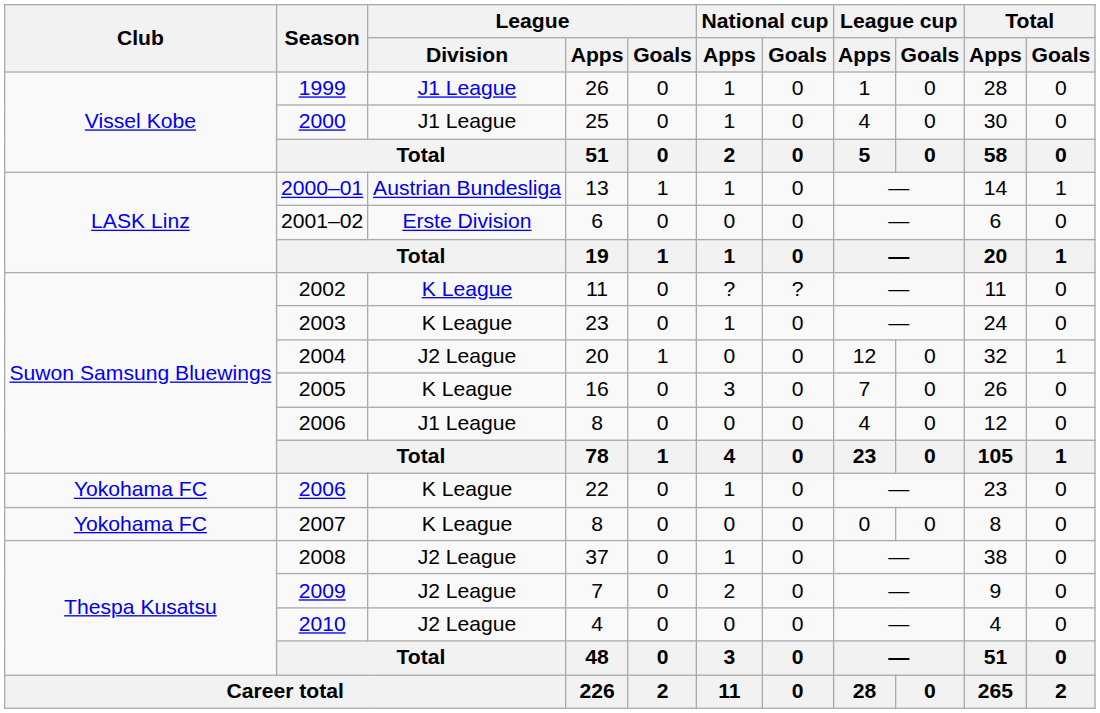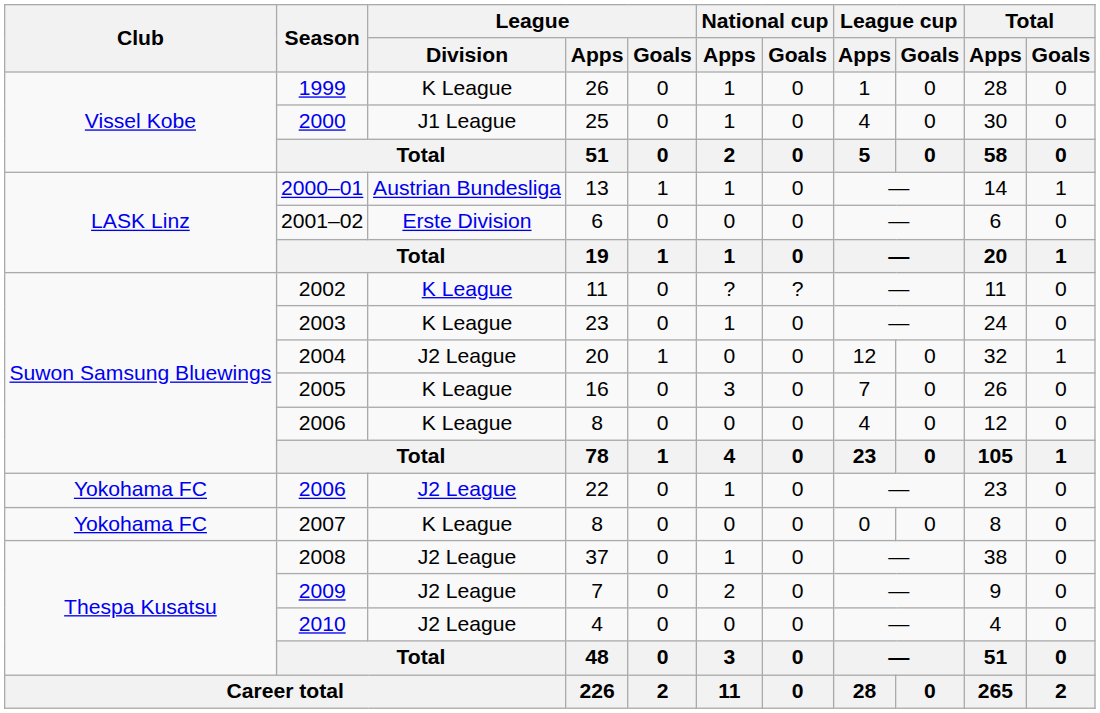 <table class="wikitable" style="text-align:center">
 <tr>
 <th rowspan=2>Club</th>
 <th rowspan=2>Season</th>
 <th colspan=3>League</th>
 <th colspan=2>National cup</th>
 <th colspan=2>League cup</th>
 <th colspan=2>Total</th>
 </tr>
 <tr>
 <th>Division</th>
 <th>Apps</th>
 <th>Goals</th>
 <th>Apps</th>
 <th>Goals</th>
 <th>Apps</th>
 <th>Goals</th>
 <th>Apps</th>
 <th>Goals</th>
 </tr>
 <tr>
 <td rowspan="3"><a href='#'>Vissel Kobe</a></td>
 <td><a href='#'>1999</a></td>
-<td><a href='#'>J1 League</a></td>
+<td>K League</td>
 <td>26</td>
 <td>0</td>
 <td>1</td>
 <td>0</td>
 <td>1</td>
 <td>0</td>
 <td>28</td>
 <td>0</td>
 </tr>
 <tr>
 <td><a href='#'>2000</a></td>
 <td>J1 League</td>
 <td>25</td>
 <td>0</td>
 <td>1</td>
 <td>0</td>
 <td>4</td>
 <td>0</td>
 <td>30</td>
 <td>0</td>
 </tr>
 <tr>
 <th colspan="2">Total</th>
 <th>51</th>
 <th>0</th>
 <th>2</th>
 <th>0</th>
 <th>5</th>
 <th>0</th>
 <th>58</th>
 <th>0</th>
 </tr>
 <tr>
 <td rowspan="3"><a href='#'>LASK Linz</a></td>
 <td><a href='#'>2000–01</a></td>
 <td><a href='#'>Austrian Bundesliga</a></td>
 <td>13</td>
 <td>1</td>
 <td>1</td>
 <td>0</td>
 <td colspan="2">—</td>
 <td>14</td>
 <td>1</td>
 </tr>
 <tr>
 <td>2001–02</td>
 <td><a href='#'>Erste Division</a></td>
 <td>6</td>
 <td>0</td>
 <td>0</td>
 <td>0</td>
 <td colspan="2">—</td>
 <td>6</td>
 <td>0</td>
 </tr>
 <tr>
 <th colspan="2">Total</th>
 <th>19</th>
 <th>1</th>
 <th>1</th>
 <th>0</th>
 <th colspan="2">—</th>
 <th>20</th>
 <th>1</th>
 </tr>
 <tr>
 <td rowspan="6"><a href='#'>Suwon Samsung Bluewings</a></td>
 <td>2002</td>
 <td><a href='#'>K League</a></td>
 <td>11</td>
 <td>0</td>
 <td>?</td>
 <td>?</td>
 <td colspan="2">—</td>
 <td>11</td>
 <td>0</td>
 </tr>
 <tr>
 <td>2003</td>
 <td>K League</td>
 <td>23</td>
 <td>0</td>
 <td>1</td>
 <td>0</td>
 <td colspan="2">—</td>
 <td>24</td>
 <td>0</td>
 </tr>
 <tr>
 <td>2004</td>
 <td>J2 League</td>
 <td>20</td>
 <td>1</td>
 <td>0</td>
 <td>0</td>
 <td>12</td>
 <td>0</td>
 <td>32</td>
 <td>1</td>
 </tr>
 <tr>
 <td>2005</td>
 <td>K League</td>
 <td>16</td>
 <td>0</td>
 <td>3</td>
 <td>0</td>
 <td>7</td>
 <td>0</td>
 <td>26</td>
 <td>0</td>
 </tr>
 <tr>
 <td>2006</td>
-<td>J1 League</td>
+<td>K League</td>
 <td>8</td>
 <td>0</td>
 <td>0</td>
 <td>0</td>
 <td>4</td>
 <td>0</td>
 <td>12</td>
 <td>0</td>
 </tr>
 <tr>
 <th colspan="2">Total</th>
 <th>78</th>
 <th>1</th>
 <th>4</th>
 <th>0</th>
 <th>23</th>
 <th>0</th>
 <th>105</th>
 <th>1</th>
 </tr>
 <tr>
 <td><a href='#'>Yokohama FC</a></td>
 <td><a href='#'>2006</a></td>
-<td>K League</td>
+<td><a href='#'>J2 League</a></td>
 <td>22</td>
 <td>0</td>
 <td>1</td>
 <td>0</td>
 <td colspan="2">—</td>
 <td>23</td>
 <td>0</td>
 </tr>
 <tr>
 <td><a href='#'>Yokohama FC</a></td>
 <td>2007</td>
 <td>K League</td>
 <td>8</td>
 <td>0</td>
 <td>0</td>
 <td>0</td>
 <td>0</td>
 <td>0</td>
 <td>8</td>
 <td>0</td>
 </tr>
 <tr>
 <td rowspan="4"><a href='#'>Thespa Kusatsu</a></td>
 <td>2008</td>
 <td>J2 League</td>
 <td>37</td>
 <td>0</td>
 <td>1</td>
 <td>0</td>
 <td colspan="2">—</td>
 <td>38</td>
 <td>0</td>
 </tr>
 <tr>
 <td><a href='#'>2009</a></td>
 <td>J2 League</td>
 <td>7</td>
 <td>0</td>
 <td>2</td>
 <td>0</td>
 <td colspan="2">—</td>
 <td>9</td>
 <td>0</td>
 </tr>
 <tr>
 <td><a href='#'>2010</a></td>
 <td>J2 League</td>
 <td>4</td>
 <td>0</td>
 <td>0</td>
 <td>0</td>
 <td colspan="2">—</td>
 <td>4</td>
 <td>0</td>
 </tr>
 <tr>
 <th colspan="2">Total</th>
 <th>48</th>
 <th>0</th>
 <th>3</th>
 <th>0</th>
 <th colspan="2">—</th>
 <th>51</th>
 <th>0</th>
 </tr>
 <tr>
 <th colspan=3>Career total</th>
 <th>226</th>
 <th>2</th>
 <th>11</th>
 <th>0</th>
 <th>28</th>
 <th>0</th>
 <th>265</th>
 <th>2</th>
 </tr>
 </table>
